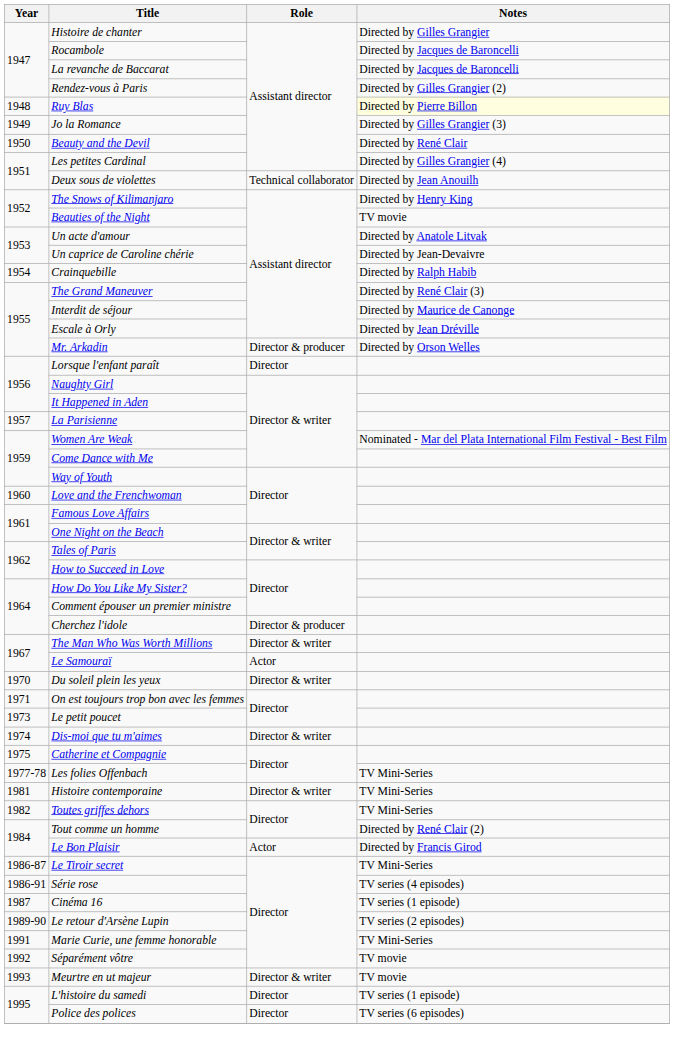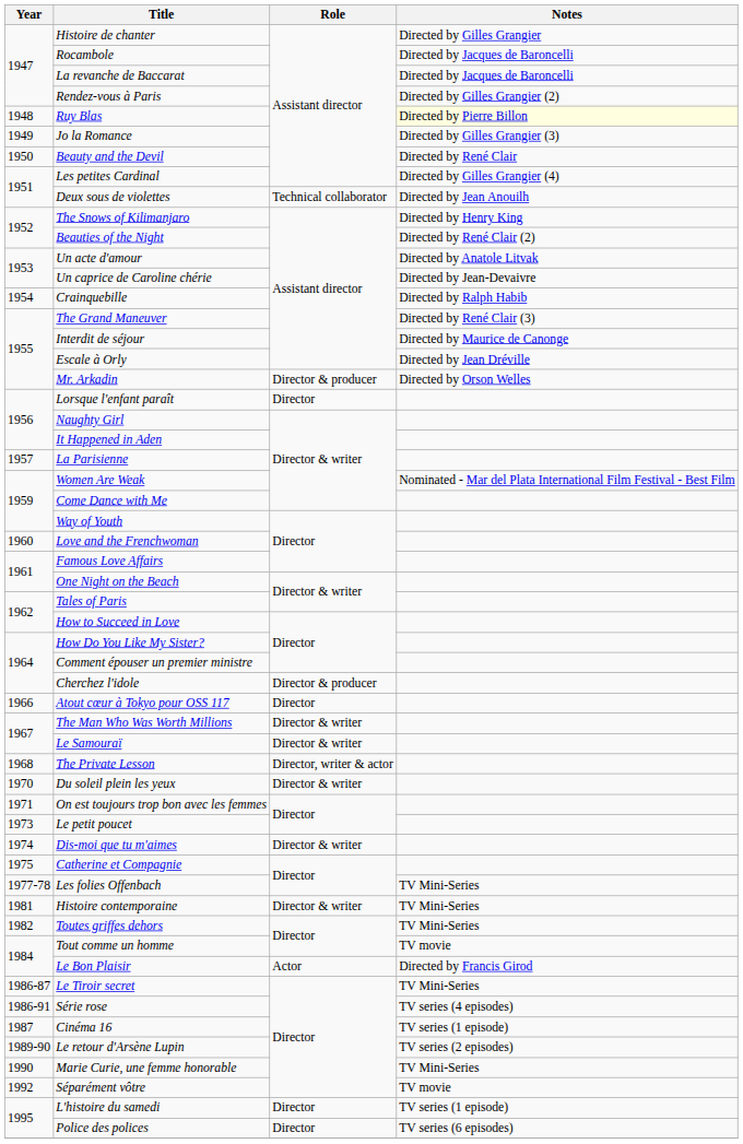 <table class="wikitable sortable">
 <tr>
 <th>Year</th>
 <th>Title</th>
 <th>Role</th>
 <th class="unsortable">Notes</th>
 </tr>
 <tr>
 <td rowspan=4>1947</td>
 <td><em>Histoire de chanter</em></td>
 <td rowspan=8>Assistant director</td>
 <td>Directed by <a href='#'>Gilles Grangier</a></td>
 </tr>
 <tr>
 <td><em>Rocambole</em></td>
 <td>Directed by <a href='#'>Jacques de Baroncelli</a></td>
 </tr>
 <tr>
 <td><em>La revanche de Baccarat</em></td>
 <td>Directed by <a href='#'>Jacques de Baroncelli</a></td>
 </tr>
 <tr>
 <td><em>Rendez-vous à Paris</em></td>
 <td>Directed by <a href='#'>Gilles Grangier</a> (2)</td>
 </tr>
 <tr>
 <td>1948</td>
 <td><em><a href='#'>Ruy Blas</a></em></td>
 <td style="background: lightyellow;">Directed by <a href='#'>Pierre Billon</a></td>
 </tr>
 <tr>
 <td>1949</td>
 <td><em>Jo la Romance</em></td>
 <td>Directed by <a href='#'>Gilles Grangier</a> (3)</td>
 </tr>
 <tr>
 <td>1950</td>
 <td><em><a href='#'>Beauty and the Devil</a></em></td>
 <td>Directed by <a href='#'>René Clair</a></td>
 </tr>
 <tr>
 <td rowspan=2>1951</td>
 <td><em>Les petites Cardinal</em></td>
 <td>Directed by <a href='#'>Gilles Grangier</a> (4)</td>
 </tr>
 <tr>
 <td><em>Deux sous de violettes</em></td>
 <td>Technical collaborator</td>
 <td>Directed by <a href='#'>Jean Anouilh</a></td>
 </tr>
 <tr>
 <td rowspan=2>1952</td>
 <td><em><a href='#'>The Snows of Kilimanjaro</a></em></td>
 <td rowspan=8>Assistant director</td>
 <td>Directed by <a href='#'>Henry King</a></td>
 </tr>
 <tr>
 <td><em><a href='#'>Beauties of the Night</a></em></td>
-<td>TV movie</td>
+<td>Directed by <a href='#'>René Clair</a> (2)</td>
 </tr>
 <tr>
 <td rowspan=2>1953</td>
 <td><em>Un acte d'amour</em></td>
 <td>Directed by <a href='#'>Anatole Litvak</a></td>
 </tr>
 <tr>
 <td><em>Un caprice de Caroline chérie</em></td>
 <td>Directed by Jean-Devaivre</td>
 </tr>
 <tr>
 <td>1954</td>
 <td><em>Crainquebille</em></td>
 <td>Directed by <a href='#'>Ralph Habib</a></td>
 </tr>
 <tr>
 <td rowspan=4>1955</td>
 <td><em><a href='#'>The Grand Maneuver</a></em></td>
 <td>Directed by <a href='#'>René Clair</a> (3)</td>
 </tr>
 <tr>
 <td><em>Interdit de séjour</em></td>
 <td>Directed by <a href='#'>Maurice de Canonge</a></td>
 </tr>
 <tr>
 <td><em>Escale à Orly</em></td>
 <td>Directed by <a href='#'>Jean Dréville</a></td>
 </tr>
 <tr>
 <td><em><a href='#'>Mr. Arkadin</a></em></td>
 <td>Director & producer</td>
 <td>Directed by <a href='#'>Orson Welles</a></td>
 </tr>
 <tr>
 <td rowspan=3>1956</td>
 <td><em>Lorsque l'enfant paraît</em></td>
 <td>Director</td>
 <td></td>
 </tr>
 <tr>
 <td><em><a href='#'>Naughty Girl</a></em></td>
 <td rowspan=5>Director & writer</td>
 <td></td>
 </tr>
 <tr>
 <td><em><a href='#'>It Happened in Aden</a></em></td>
 <td></td>
 </tr>
 <tr>
 <td>1957</td>
 <td><em><a href='#'>La Parisienne</a></em></td>
 <td></td>
 </tr>
 <tr>
 <td rowspan=3>1959</td>
 <td><em><a href='#'>Women Are Weak</a></em></td>
 <td>Nominated - <a href='#'>Mar del Plata International Film Festival - Best Film</a></td>
 </tr>
 <tr>
 <td><em><a href='#'>Come Dance with Me</a></em></td>
 <td></td>
 </tr>
 <tr>
 <td><em><a href='#'>Way of Youth</a></em></td>
 <td rowspan=3>Director</td>
 <td></td>
 </tr>
 <tr>
 <td>1960</td>
 <td><em><a href='#'>Love and the Frenchwoman</a></em></td>
 <td></td>
 </tr>
 <tr>
 <td rowspan=2>1961</td>
 <td><em><a href='#'>Famous Love Affairs</a></em></td>
 <td></td>
 </tr>
 <tr>
 <td><em><a href='#'>One Night on the Beach</a></em></td>
 <td rowspan=2>Director & writer</td>
 <td></td>
 </tr>
 <tr>
 <td rowspan=2>1962</td>
 <td><em><a href='#'>Tales of Paris</a></em></td>
 <td></td>
 </tr>
 <tr>
 <td><em><a href='#'>How to Succeed in Love</a></em></td>
 <td rowspan=3>Director</td>
 <td></td>
 </tr>
 <tr>
 <td rowspan=3>1964</td>
 <td><em><a href='#'>How Do You Like My Sister?</a></em></td>
 <td></td>
 </tr>
 <tr>
 <td><em>Comment épouser un premier ministre</em></td>
 <td></td>
 </tr>
 <tr>
 <td><em>Cherchez l'idole</em></td>
 <td>Director & producer</td>
 <td></td>
 </tr>
 <tr>
+<td>1966</td>
+<td><em><a href='#'>Atout cœur à Tokyo pour OSS 117</a></em></td>
+<td>Director</td>
+<td></td>
+</tr>
+<tr>
 <td rowspan=2>1967</td>
 <td><em><a href='#'>The Man Who Was Worth Millions</a></em></td>
 <td>Director & writer</td>
 <td></td>
 </tr>
 <tr>
 <td><em><a href='#'>Le Samouraï</a></em></td>
-<td>Actor</td>
+<td>Director & writer</td>
+<td></td>
+</tr>
+<tr>
+<td>1968</td>
+<td><em><a href='#'>The Private Lesson</a></em></td>
+<td>Director, writer & actor</td>
 <td></td>
 </tr>
 <tr>
 <td>1970</td>
 <td><em>Du soleil plein les yeux</em></td>
 <td>Director & writer</td>
 <td></td>
 </tr>
 <tr>
 <td>1971</td>
 <td><em>On est toujours trop bon avec les femmes</em></td>
 <td rowspan=2>Director</td>
 <td></td>
 </tr>
 <tr>
 <td>1973</td>
 <td><em>Le petit poucet</em></td>
 <td></td>
 </tr>
 <tr>
 <td>1974</td>
 <td><em><a href='#'>Dis-moi que tu m'aimes</a></em></td>
 <td>Director & writer</td>
 <td></td>
 </tr>
 <tr>
 <td>1975</td>
 <td><em><a href='#'>Catherine et Compagnie</a></em></td>
 <td rowspan=2>Director</td>
 <td></td>
 </tr>
 <tr>
 <td>1977-78</td>
 <td><em>Les folies Offenbach</em></td>
 <td>TV Mini-Series</td>
 </tr>
 <tr>
 <td>1981</td>
 <td><em>Histoire contemporaine</em></td>
 <td>Director & writer</td>
 <td>TV Mini-Series</td>
 </tr>
 <tr>
 <td>1982</td>
 <td><em><a href='#'>Toutes griffes dehors</a></em></td>
 <td rowspan=2>Director</td>
 <td>TV Mini-Series</td>
 </tr>
 <tr>
 <td rowspan=2>1984</td>
 <td><em>Tout comme un homme</em></td>
-<td>Directed by <a href='#'>René Clair</a> (2)</td>
+<td>TV movie</td>
 </tr>
 <tr>
 <td><em><a href='#'>Le Bon Plaisir</a></em></td>
 <td>Actor</td>
 <td>Directed by <a href='#'>Francis Girod</a></td>
 </tr>
 <tr>
 <td>1986-87</td>
 <td><em><a href='#'>Le Tiroir secret</a></em></td>
 <td rowspan=6>Director</td>
 <td>TV Mini-Series</td>
 </tr>
 <tr>
 <td>1986-91</td>
 <td><em>Série rose</em></td>
 <td>TV series (4 episodes)</td>
 </tr>
 <tr>
 <td>1987</td>
 <td><em>Cinéma 16</em></td>
 <td>TV series (1 episode)</td>
 </tr>
 <tr>
 <td>1989-90</td>
 <td><em>Le retour d'Arsène Lupin</em></td>
 <td>TV series (2 episodes)</td>
 </tr>
 <tr>
-<td>1991</td>
+<td>1990</td>
 <td><em>Marie Curie, une femme honorable</em></td>
 <td>TV Mini-Series</td>
 </tr>
 <tr>
 <td>1992</td>
 <td><em>Séparément vôtre</em></td>
-<td>TV movie</td>
-</tr>
-<tr>
-<td>1993</td>
-<td><em>Meurtre en ut majeur</em></td>
-<td>Director & writer</td>
 <td>TV movie</td>
 </tr>
 <tr>
 <td rowspan=2>1995</td>
 <td><em>L'histoire du samedi</em></td>
 <td>Director</td>
 <td>TV series (1 episode)</td>
 </tr>
 <tr>
 <td><em>Police des polices</em></td>
 <td>Director</td>
 <td>TV series (6 episodes)</td>
 </tr>
 <tr>
 </tr>
 </table>
